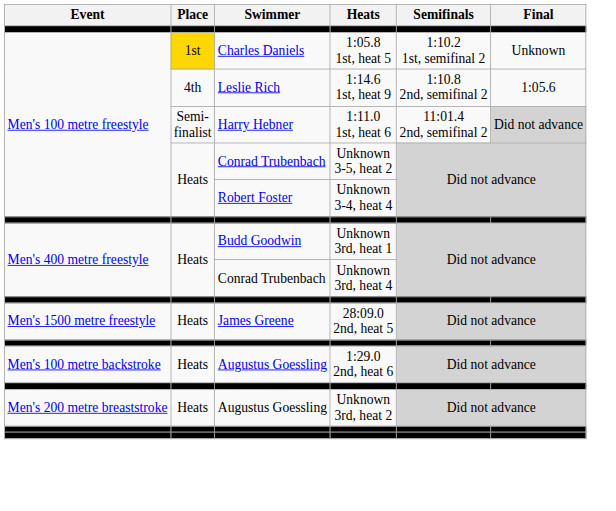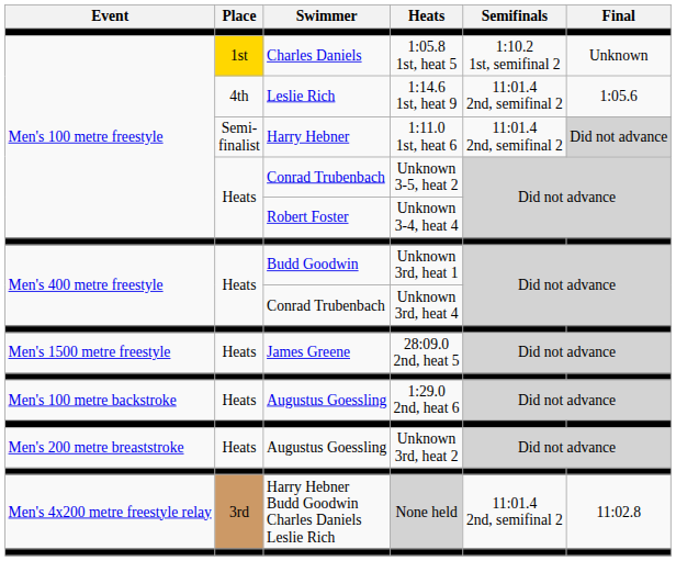 <table class=wikitable>
 <tr>
 <th>Event</th>
 <th>Place</th>
 <th>Swimmer</th>
 <th>Heats</th>
 <th>Semifinals</th>
 <th>Final</th>
 </tr>
 <tr bgcolor=black>
 <td></td>
 <td></td>
 <td></td>
 <td></td>
 <td></td>
 <td></td>
 </tr>
 <tr align=center>
 <td rowspan=5 align=left><a href='#'>Men's 100 metre freestyle</a></td>
 <td bgcolor=gold>1st</td>
 <td align=left><a href='#'>Charles Daniels</a></td>
 <td>1:05.8 <br> 1st, heat 5</td>
 <td>1:10.2 <br> 1st, semifinal 2</td>
 <td>Unknown</td>
 </tr>
 <tr align=center>
 <td>4th</td>
 <td align=left><a href='#'>Leslie Rich</a></td>
 <td>1:14.6 <br> 1st, heat 9</td>
-<td>1:10.8 <br> 2nd, semifinal 2</td>
+<td>11:01.4 <br> 2nd, semifinal 2</td>
 <td>1:05.6</td>
 </tr>
 <tr align=center>
 <td>Semi-<br>finalist</td>
 <td align=left><a href='#'>Harry Hebner</a></td>
 <td>1:11.0 <br> 1st, heat 6</td>
 <td>11:01.4 <br> 2nd, semifinal 2</td>
 <td bgcolor=lightgray>Did not advance</td>
 </tr>
 <tr align=center>
 <td rowspan=2>Heats</td>
 <td align=left><a href='#'>Conrad Trubenbach</a></td>
 <td>Unknown <br> 3-5, heat 2</td>
 <td rowspan=2 colspan=2 bgcolor=lightgray>Did not advance</td>
 </tr>
 <tr align=center>
 <td align=left><a href='#'>Robert Foster</a></td>
 <td>Unknown <br> 3-4, heat 4</td>
 </tr>
 <tr bgcolor=black>
 <td></td>
 <td></td>
 <td></td>
 <td></td>
 <td></td>
 <td></td>
 </tr>
 <tr align=center>
 <td rowspan=2 align=left><a href='#'>Men's 400 metre freestyle</a></td>
 <td rowspan=2>Heats</td>
 <td align=left><a href='#'>Budd Goodwin</a></td>
 <td>Unknown <br> 3rd, heat 1</td>
 <td rowspan=2 colspan=2 bgcolor=lightgray>Did not advance</td>
 </tr>
 <tr align=center>
 <td align=left>Conrad Trubenbach</td>
 <td>Unknown <br> 3rd, heat 4</td>
 </tr>
 <tr bgcolor=black>
 <td></td>
 <td></td>
 <td></td>
 <td></td>
 <td></td>
 <td></td>
 </tr>
 <tr align=center>
 <td align=left><a href='#'>Men's 1500 metre freestyle</a></td>
 <td>Heats</td>
 <td align=left><a href='#'>James Greene</a></td>
 <td>28:09.0 <br> 2nd, heat 5</td>
 <td colspan=2 bgcolor=lightgray>Did not advance</td>
 </tr>
 <tr bgcolor=black>
 <td></td>
 <td></td>
 <td></td>
 <td></td>
 <td></td>
 <td></td>
 </tr>
 <tr align=center>
 <td align=left><a href='#'>Men's 100 metre backstroke</a></td>
 <td>Heats</td>
 <td align=left><a href='#'>Augustus Goessling</a></td>
 <td>1:29.0 <br> 2nd, heat 6</td>
 <td colspan=2 bgcolor=lightgray>Did not advance</td>
 </tr>
 <tr bgcolor=black>
 <td></td>
 <td></td>
 <td></td>
 <td></td>
 <td></td>
 <td></td>
 </tr>
 <tr align=center>
 <td align=left><a href='#'>Men's 200 metre breaststroke</a></td>
 <td>Heats</td>
 <td align=left>Augustus Goessling</td>
 <td>Unknown <br> 3rd, heat 2</td>
 <td colspan=2 bgcolor=lightgray>Did not advance</td>
 </tr>
 <tr bgcolor=black>
 <td></td>
 <td></td>
 <td></td>
 <td></td>
 <td></td>
 <td></td>
 </tr>
+<tr align=center>
+<td align=left><a href='#'>Men's 4x200 metre freestyle relay</a></td>
+<td bgcolor=cc9966>3rd</td>
+<td align=left>Harry Hebner <br> Budd Goodwin <br> Charles Daniels <br> Leslie Rich</td>
+<td bgcolor=lightgray>None held</td>
+<td>11:01.4 <br> 2nd, semifinal 2</td>
+<td>11:02.8</td>
+</tr>
 <tr bgcolor=black>
 <td></td>
 <td></td>
 <td></td>
 <td></td>
 <td></td>
 <td></td>
 </tr>
 </table>
